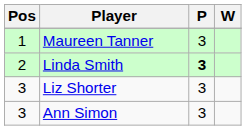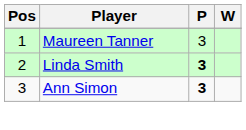 <table class="wikitable">
 <tr>
 <th width=20>Pos</th>
 <th width=150>Player</th>
 <th width=20>P</th>
 <th width=20>W</th>
 </tr>
 <tr>
 </tr>
 <tr align=center style="background: #ccffcc;">
 <td>1</td>
 <td align="left"> <a href='#'>Maureen Tanner</a></td>
 <td>3</td>
 <td></td>
 </tr>
 <tr align=center style="background: #ccffcc;">
 <td>2</td>
 <td align="left"> <a href='#'>Linda Smith</a></td>
 <td><strong>3</strong></td>
 <td></td>
 </tr>
 <tr align=center>
 <td>3</td>
-<td align="left"> <a href='#'>Liz Shorter</a></td>
-<td>3</td>
-<td></td>
-</tr>
-<tr align=center>
-<td>3</td>
 <td align="left"> <a href='#'>Ann Simon</a></td>
-<td>3</td>
+<td><strong>3</strong></td>
 <td></td>
 </tr>
 </table>
